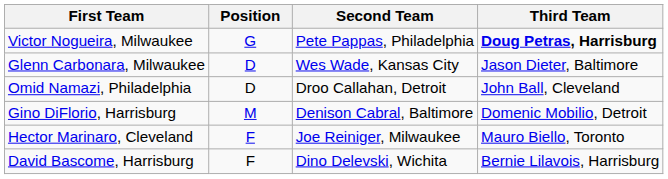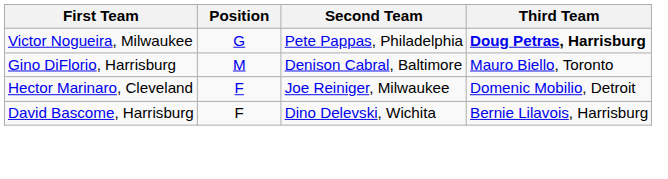 <table class="wikitable">
 <tr>
 <th>First Team</th>
 <th>  Position  </th>
 <th>Second Team</th>
 <th>Third Team</th>
 </tr>
 <tr>
 <td><a href='#'>Victor Nogueira</a>, Milwaukee</td>
 <td align=center><a href='#'>G</a></td>
 <td><a href='#'>Pete Pappas</a>, Philadelphia</td>
 <td><strong><a href='#'>Doug Petras</a>, Harrisburg</strong></td>
 </tr>
 <tr>
-<td><a href='#'>Glenn Carbonara</a>, Milwaukee</td>
-<td align=center><a href='#'>D</a></td>
-<td><a href='#'>Wes Wade</a>, Kansas City</td>
-<td><a href='#'>Jason Dieter</a>, Baltimore</td>
-</tr>
-<tr>
-<td><a href='#'>Omid Namazi</a>, Philadelphia</td>
-<td align=center>D</td>
-<td>Droo Callahan, Detroit</td>
-<td><a href='#'>John Ball</a>, Cleveland</td>
-</tr>
-<tr>
 <td><a href='#'>Gino DiFlorio</a>, Harrisburg</td>
 <td align=center><a href='#'>M</a></td>
 <td><a href='#'>Denison Cabral</a>, Baltimore</td>
-<td><a href='#'>Domenic Mobilio</a>, Detroit</td>
+<td><a href='#'>Mauro Biello</a>, Toronto</td>
 </tr>
 <tr>
 <td><a href='#'>Hector Marinaro</a>, Cleveland</td>
 <td align=center><a href='#'>F</a></td>
 <td><a href='#'>Joe Reiniger</a>, Milwaukee</td>
-<td><a href='#'>Mauro Biello</a>, Toronto</td>
+<td><a href='#'>Domenic Mobilio</a>, Detroit</td>
 </tr>
 <tr>
 <td><a href='#'>David Bascome</a>, Harrisburg</td>
 <td align=center>F</td>
 <td><a href='#'>Dino Delevski</a>, Wichita</td>
 <td><a href='#'>Bernie Lilavois</a>, Harrisburg</td>
 </tr>
 </table>
